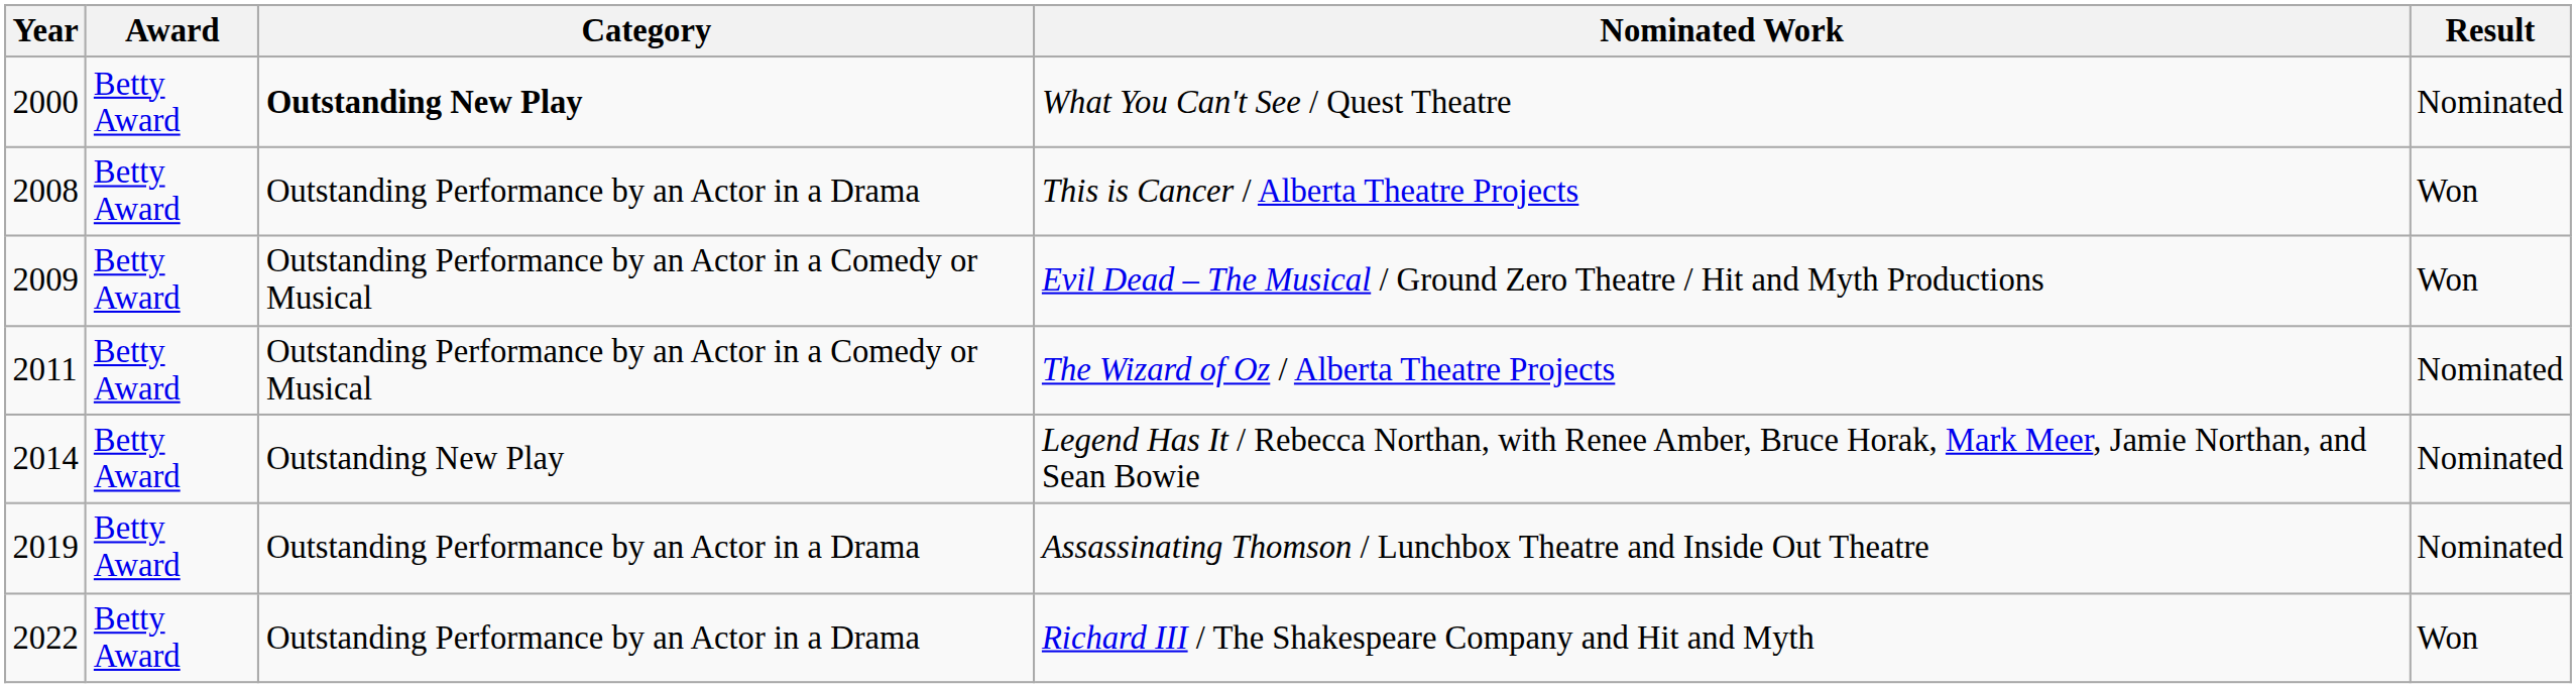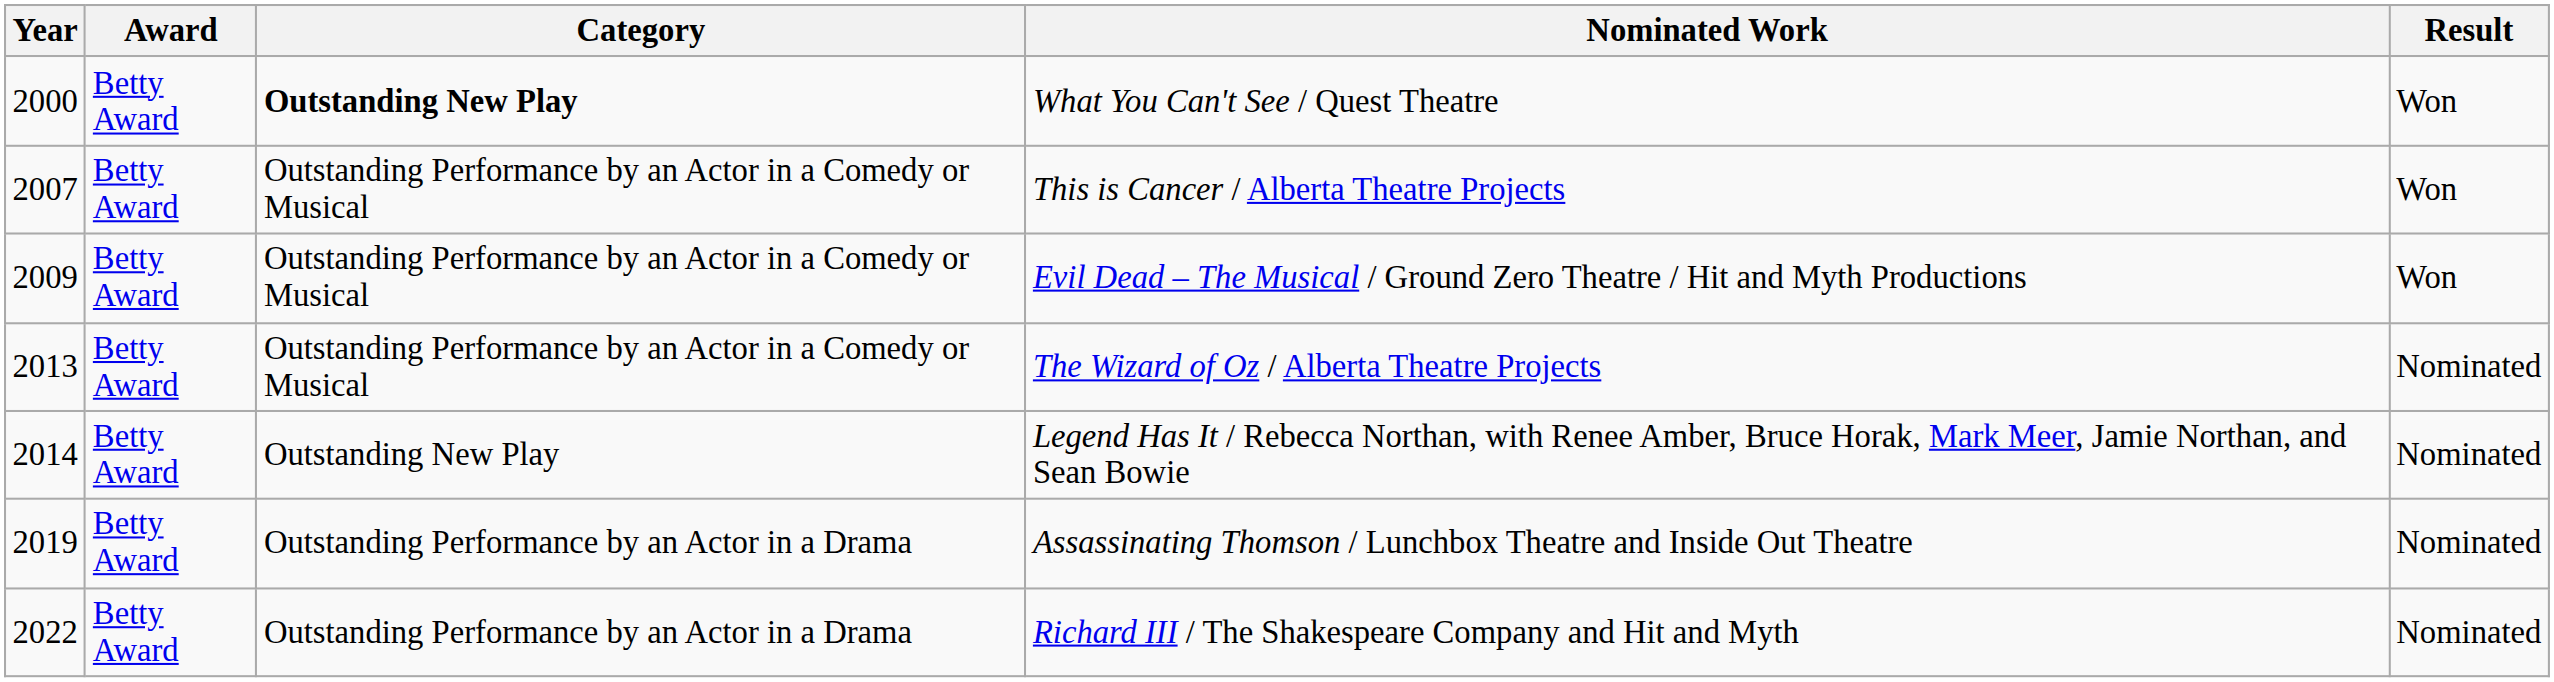 <table class="wikitable">
 <tr>
 <th>Year</th>
 <th>Award</th>
 <th>Category</th>
 <th>Nominated Work</th>
 <th>Result</th>
 </tr>
 <tr>
 <td>2000</td>
 <td><a href='#'>Betty Award</a></td>
 <td><strong>Outstanding New Play</strong></td>
 <td><em>What You Can't See</em> / Quest Theatre</td>
-<td>Nominated</td>
+<td>Won</td>
 </tr>
 <tr>
-<td>2008</td>
+<td>2007</td>
 <td><a href='#'>Betty Award</a></td>
-<td>Outstanding Performance by an Actor in a Drama</td>
+<td>Outstanding Performance by an Actor in a Comedy or Musical</td>
 <td><em>This is Cancer</em> / <a href='#'>Alberta Theatre Projects</a></td>
 <td>Won</td>
 </tr>
 <tr>
 <td>2009</td>
 <td><a href='#'>Betty Award</a></td>
 <td>Outstanding Performance by an Actor in a Comedy or Musical</td>
 <td><em><a href='#'>Evil Dead – The Musical</a></em> / Ground Zero Theatre / Hit and Myth Productions</td>
 <td>Won</td>
 </tr>
 <tr>
-<td>2011</td>
+<td>2013</td>
 <td><a href='#'>Betty Award</a></td>
 <td>Outstanding Performance by an Actor in a Comedy or Musical</td>
 <td><em><a href='#'>The Wizard of Oz</a></em> / <a href='#'>Alberta Theatre Projects</a></td>
 <td>Nominated</td>
 </tr>
 <tr>
 <td>2014</td>
 <td><a href='#'>Betty Award</a></td>
 <td>Outstanding New Play</td>
 <td><em>Legend Has It</em> / Rebecca Northan, with Renee Amber, Bruce Horak, <a href='#'>Mark Meer</a>, Jamie Northan, and Sean Bowie</td>
 <td>Nominated</td>
 </tr>
 <tr>
 <td>2019</td>
 <td><a href='#'>Betty Award</a></td>
 <td>Outstanding Performance by an Actor in a Drama</td>
 <td><em>Assassinating Thomson</em> / Lunchbox Theatre and Inside Out Theatre</td>
 <td>Nominated</td>
 </tr>
 <tr>
 <td>2022</td>
 <td><a href='#'>Betty Award</a></td>
 <td>Outstanding Performance by an Actor in a Drama</td>
 <td><em><a href='#'>Richard III</a></em> / The Shakespeare Company and Hit and Myth</td>
-<td>Won</td>
+<td>Nominated</td>
 </tr>
 </table>
